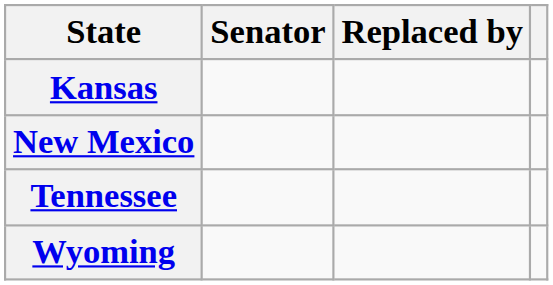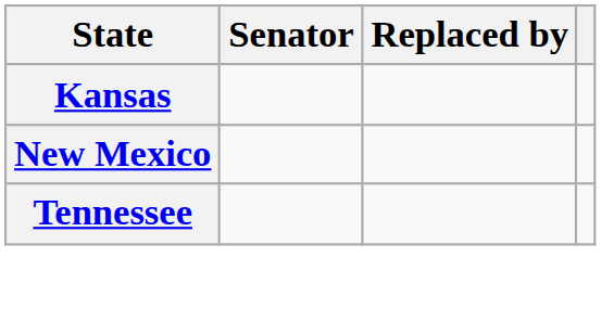 <table class="wikitable sortable plainrowheaders">
 <tr>
 <th scope="col">State</th>
 <th scope="col">Senator</th>
 <th scope="col">Replaced by</th>
 <th scope="col"></th>
 </tr>
 <tr>
 <th><a href='#'>Kansas</a></th>
 <td></td>
 <td></td>
 <td style="text-align:center;"></td>
 </tr>
 <tr>
 <th><a href='#'>New Mexico</a></th>
 <td></td>
 <td></td>
 <td style="text-align:center;"></td>
 </tr>
 <tr>
 <th><a href='#'>Tennessee</a></th>
 <td></td>
 <td></td>
 <td style="text-align:center;"></td>
 </tr>
-<tr>
-<th><a href='#'>Wyoming</a></th>
-<td></td>
-<td></td>
-<td style="text-align:center;"></td>
-</tr>
 </table>
